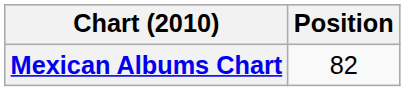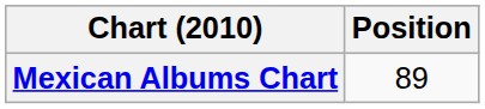 <table class="wikitable sortable plainrowheaders">
 <tr>
 <th scope="col">Chart (2010)</th>
 <th scope="col">Position</th>
 </tr>
 <tr>
 <th scope="row"><a href='#'>Mexican Albums Chart</a></th>
-<td align="center">82</td>
+<td align="center">89</td>
 </tr>
 </table>
